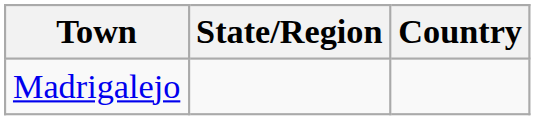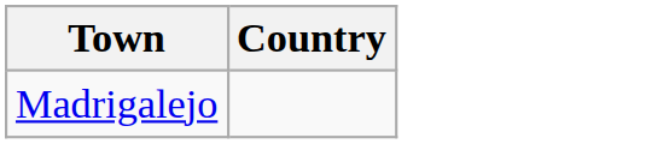 <table class="wikitable sortable">
 <tr>
 <th>Town</th>
-<th>State/Region</th>
 <th>Country</th>
 </tr>
 <tr>
 <td><a href='#'>Madrigalejo</a></td>
 <td></td>
-<td></td>
 </tr>
 </table>
